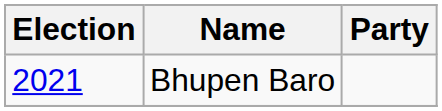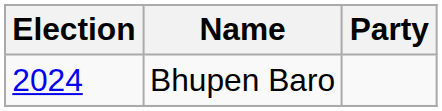 <table class="wikitable sortable">
 <tr>
 <th>Election</th>
 <th>Name</th>
 <th colspan=2>Party</th>
 </tr>
 <tr>
-<td><a href='#'>2021</a></td>
+<td><a href='#'>2024</a></td>
 <td>Bhupen Baro</td>
 <td></td>
 </tr>
 <tr>
 </tr>
 </table>
